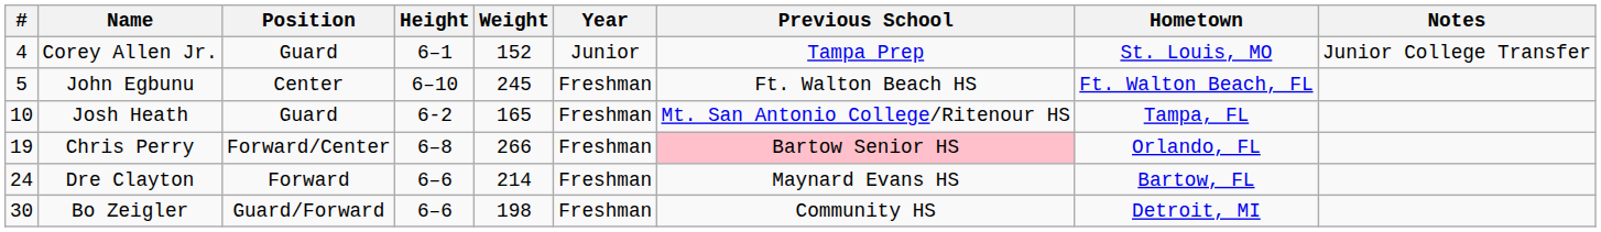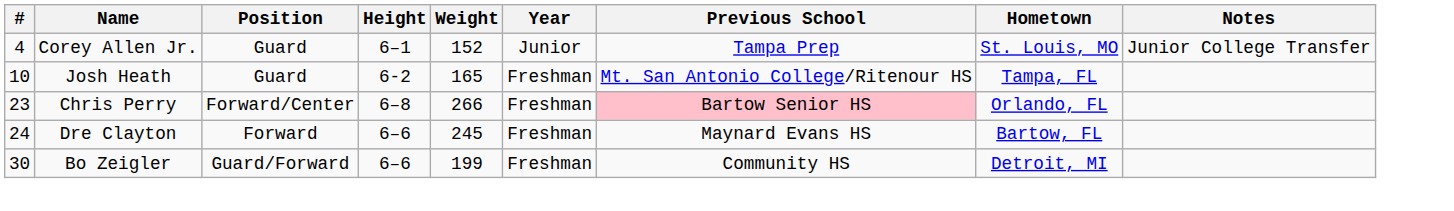 <table class="wikitable" style="text-align: center;">
 <tr>
 <th>#</th>
 <th>Name</th>
 <th>Position</th>
 <th>Height</th>
 <th>Weight</th>
 <th>Year</th>
 <th>Previous School</th>
 <th>Hometown</th>
 <th>Notes</th>
 </tr>
 <tr>
 <td>4</td>
 <td>Corey Allen Jr.</td>
 <td>Guard</td>
 <td>6–1</td>
 <td>152</td>
 <td>Junior</td>
 <td><a href='#'>Tampa Prep</a></td>
 <td><a href='#'>St. Louis, MO</a></td>
 <td>Junior College Transfer</td>
 </tr>
 <tr>
-<td>5</td>
-<td>John Egbunu</td>
-<td>Center</td>
-<td>6–10</td>
-<td>245</td>
-<td>Freshman</td>
-<td>Ft. Walton Beach HS</td>
-<td><a href='#'>Ft. Walton Beach, FL</a></td>
-<td></td>
-</tr>
-<tr>
 <td>10</td>
 <td>Josh Heath</td>
 <td>Guard</td>
 <td>6-2</td>
 <td>165</td>
 <td>Freshman</td>
 <td><a href='#'>Mt. San Antonio College</a>/Ritenour HS</td>
 <td><a href='#'>Tampa, FL</a></td>
 <td></td>
 </tr>
 <tr>
-<td>19</td>
+<td>23</td>
 <td>Chris Perry</td>
 <td>Forward/Center</td>
 <td>6–8</td>
 <td>266</td>
 <td>Freshman</td>
 <td style="background: pink;">Bartow Senior HS</td>
 <td><a href='#'>Orlando, FL</a></td>
 <td></td>
 </tr>
 <tr>
 <td>24</td>
 <td>Dre Clayton</td>
 <td>Forward</td>
 <td>6–6</td>
-<td>214</td>
+<td>245</td>
 <td>Freshman</td>
 <td>Maynard Evans HS</td>
 <td><a href='#'>Bartow, FL</a></td>
 <td></td>
 </tr>
 <tr>
 <td>30</td>
 <td>Bo Zeigler</td>
 <td>Guard/Forward</td>
 <td>6–6</td>
-<td>198</td>
+<td>199</td>
 <td>Freshman</td>
 <td>Community HS</td>
 <td><a href='#'>Detroit, MI</a></td>
 <td></td>
 </tr>
 </table>
